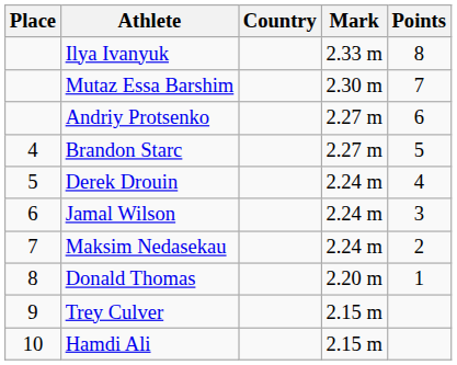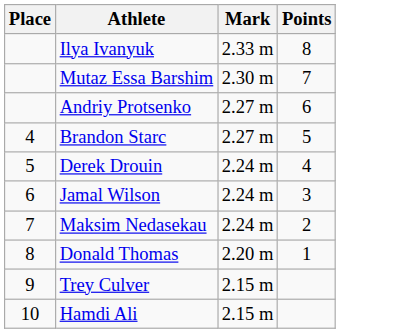 <table class="wikitable">
 <tr>
 <th>Place</th>
 <th>Athlete</th>
-<th>Country</th>
 <th>Mark</th>
 <th>Points</th>
 </tr>
 <tr>
 <td align=center></td>
 <td><a href='#'>Ilya Ivanyuk</a></td>
-<td></td>
 <td>2.33 m</td>
 <td align=center>8</td>
 </tr>
 <tr>
 <td align=center></td>
 <td><a href='#'>Mutaz Essa Barshim</a></td>
-<td></td>
 <td>2.30 m</td>
 <td align=center>7</td>
 </tr>
 <tr>
 <td align=center></td>
 <td><a href='#'>Andriy Protsenko</a></td>
-<td></td>
 <td>2.27 m</td>
 <td align=center>6</td>
 </tr>
 <tr>
 <td align=center>4</td>
 <td><a href='#'>Brandon Starc</a></td>
-<td></td>
 <td>2.27 m</td>
 <td align=center>5</td>
 </tr>
 <tr>
 <td align=center>5</td>
 <td><a href='#'>Derek Drouin</a></td>
-<td></td>
 <td>2.24 m</td>
 <td align=center>4</td>
 </tr>
 <tr>
 <td align=center>6</td>
 <td><a href='#'>Jamal Wilson</a></td>
-<td></td>
 <td>2.24 m</td>
 <td align=center>3</td>
 </tr>
 <tr>
 <td align=center>7</td>
 <td><a href='#'>Maksim Nedasekau</a></td>
-<td></td>
 <td>2.24 m</td>
 <td align=center>2</td>
 </tr>
 <tr>
 <td align=center>8</td>
 <td><a href='#'>Donald Thomas</a></td>
-<td></td>
 <td>2.20 m</td>
 <td align=center>1</td>
 </tr>
 <tr>
 <td align=center>9</td>
 <td><a href='#'>Trey Culver</a></td>
-<td></td>
 <td>2.15 m</td>
 <td align=center></td>
 </tr>
 <tr>
 <td align=center>10</td>
 <td><a href='#'>Hamdi Ali</a></td>
-<td></td>
 <td>2.15 m</td>
 <td align=center></td>
 </tr>
 </table>
